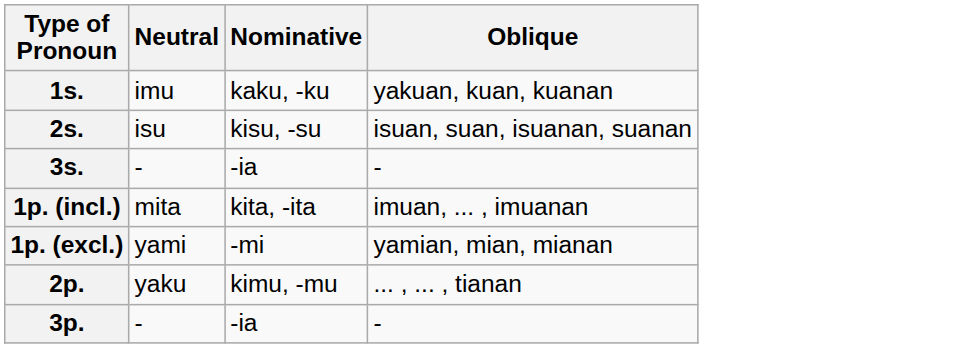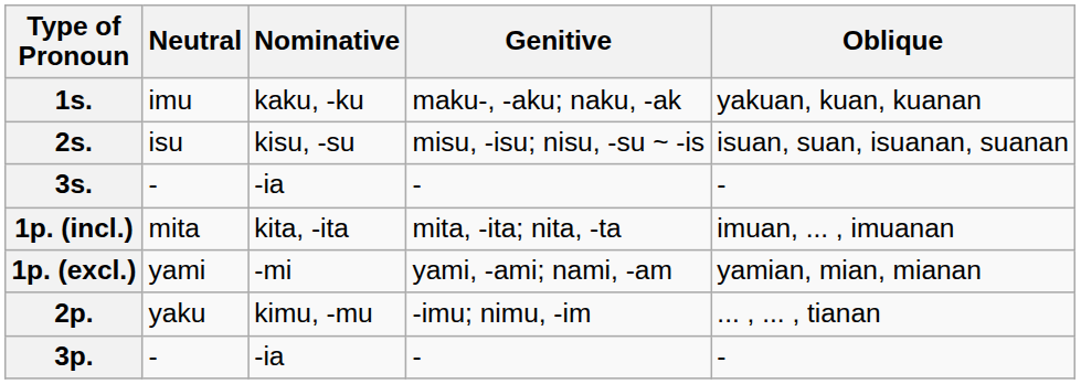 <table class="wikitable">
 <tr>
 <th>Type of<br> Pronoun</th>
 <th c=01>Neutral</th>
 <th c=02>Nominative</th>
+<th c=03>Genitive</th>
 <th c=03>Oblique</th>
 </tr>
 <tr>
 <th>1s.</th>
 <td c=01>imu</td>
 <td c=02>kaku, -ku</td>
+<td c=03>maku-, -aku; naku, -ak</td>
 <td c=04>yakuan, kuan, kuanan</td>
 </tr>
 <tr>
 <th>2s.</th>
 <td c=01>isu</td>
 <td c=02>kisu, -su</td>
+<td c=03>misu, -isu; nisu, -su ~ -is</td>
 <td c=04>isuan, suan, isuanan, suanan</td>
 </tr>
 <tr>
 <th>3s.</th>
 <td c=01>-</td>
 <td c=02>-ia</td>
+<td c=03>-</td>
 <td c=04>-</td>
 </tr>
 <tr>
 <th>1p. (incl.)</th>
 <td c=01>mita</td>
 <td c=02>kita, -ita</td>
+<td c=03>mita, -ita; nita, -ta</td>
 <td c=04>imuan, ... , imuanan</td>
 </tr>
 <tr>
 <th>1p. (excl.)</th>
 <td c=01>yami</td>
 <td c=02>-mi</td>
+<td c=03>yami, -ami; nami, -am</td>
 <td c=04>yamian, mian, mianan</td>
 </tr>
 <tr>
 <th>2p.</th>
 <td c=01>yaku</td>
 <td c=02>kimu, -mu</td>
+<td c=03>-imu; nimu, -im</td>
 <td c=04>... , ... , tianan</td>
 </tr>
 <tr>
 <th>3p.</th>
 <td c=01>-</td>
 <td c=02>-ia</td>
+<td c=03>-</td>
 <td c=04>-</td>
 </tr>
 </table>
